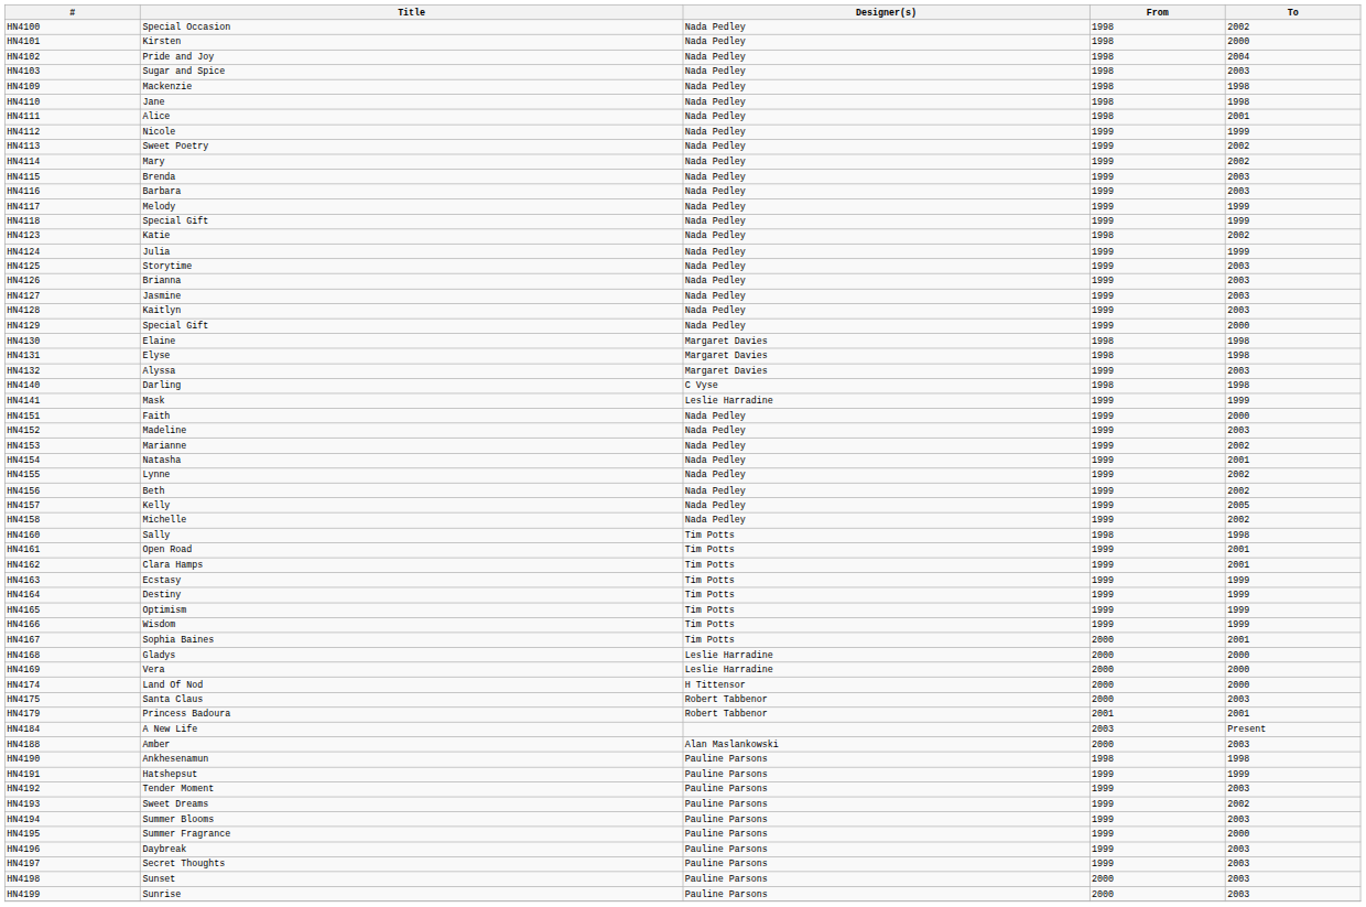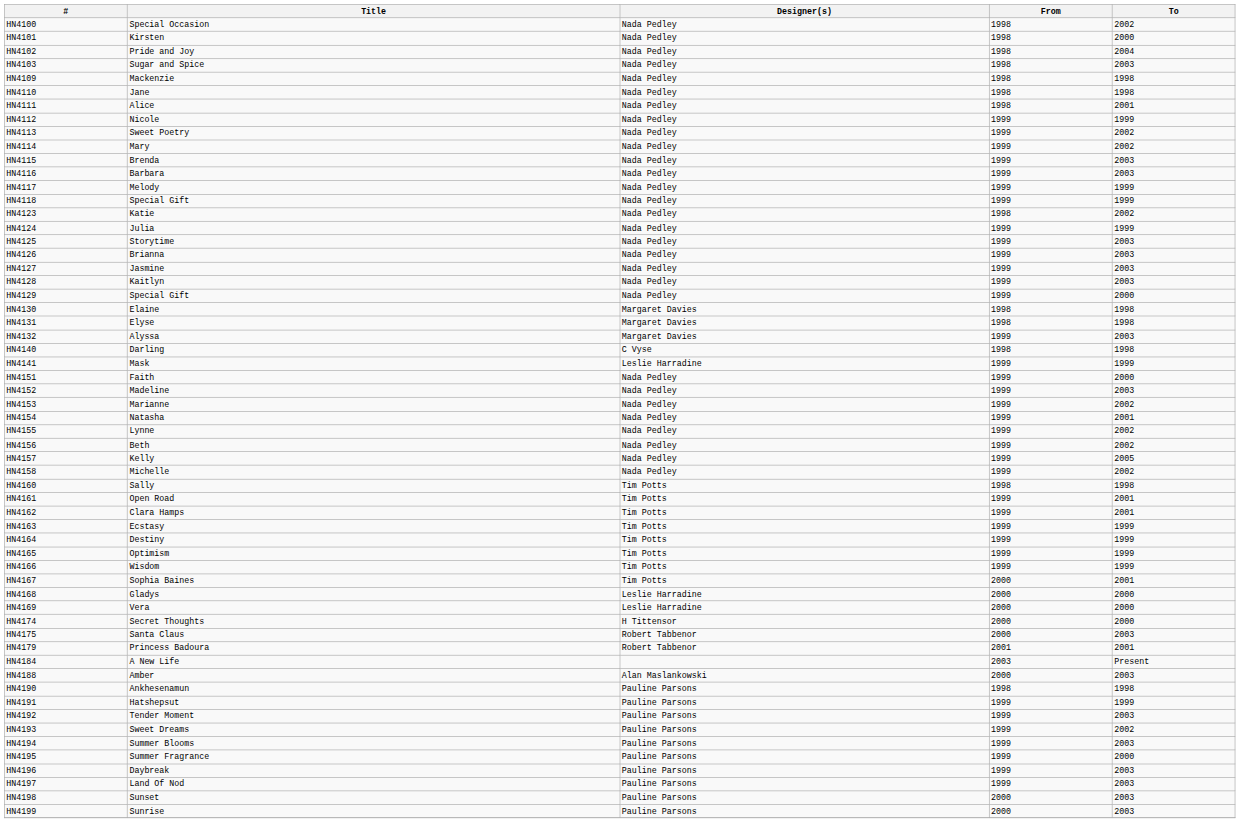 <table class="wikitable collapsible" width="97%" border="1" cellpadding="1" cellspacing="0" align="centre">
 <tr>
 <th width=10%>#</th>
 <th width=40%>Title</th>
 <th width=30%>Designer(s)</th>
 <th width=10%>From</th>
 <th width=10%>To</th>
 </tr>
 <tr>
 <td>HN4100</td>
 <td>Special Occasion</td>
 <td>Nada Pedley</td>
 <td>1998</td>
 <td>2002</td>
 </tr>
 <tr>
 <td>HN4101</td>
 <td>Kirsten</td>
 <td>Nada Pedley</td>
 <td>1998</td>
 <td>2000</td>
 </tr>
 <tr>
 <td>HN4102</td>
 <td>Pride and Joy</td>
 <td>Nada Pedley</td>
 <td>1998</td>
 <td>2004</td>
 </tr>
 <tr>
 <td>HN4103</td>
 <td>Sugar and Spice</td>
 <td>Nada Pedley</td>
 <td>1998</td>
 <td>2003</td>
 </tr>
 <tr>
 <td>HN4109</td>
 <td>Mackenzie</td>
 <td>Nada Pedley</td>
 <td>1998</td>
 <td>1998</td>
 </tr>
 <tr>
 <td>HN4110</td>
 <td>Jane</td>
 <td>Nada Pedley</td>
 <td>1998</td>
 <td>1998</td>
 </tr>
 <tr>
 <td>HN4111</td>
 <td>Alice</td>
 <td>Nada Pedley</td>
 <td>1998</td>
 <td>2001</td>
 </tr>
 <tr>
 <td>HN4112</td>
 <td>Nicole</td>
 <td>Nada Pedley</td>
 <td>1999</td>
 <td>1999</td>
 </tr>
 <tr>
 <td>HN4113</td>
 <td>Sweet Poetry</td>
 <td>Nada Pedley</td>
 <td>1999</td>
 <td>2002</td>
 </tr>
 <tr>
 <td>HN4114</td>
 <td>Mary</td>
 <td>Nada Pedley</td>
 <td>1999</td>
 <td>2002</td>
 </tr>
 <tr>
 <td>HN4115</td>
 <td>Brenda</td>
 <td>Nada Pedley</td>
 <td>1999</td>
 <td>2003</td>
 </tr>
 <tr>
 <td>HN4116</td>
 <td>Barbara</td>
 <td>Nada Pedley</td>
 <td>1999</td>
 <td>2003</td>
 </tr>
 <tr>
 <td>HN4117</td>
 <td>Melody</td>
 <td>Nada Pedley</td>
 <td>1999</td>
 <td>1999</td>
 </tr>
 <tr>
 <td>HN4118</td>
 <td>Special Gift</td>
 <td>Nada Pedley</td>
 <td>1999</td>
 <td>1999</td>
 </tr>
 <tr>
 <td>HN4123</td>
 <td>Katie</td>
 <td>Nada Pedley</td>
 <td>1998</td>
 <td>2002</td>
 </tr>
 <tr>
 <td>HN4124</td>
 <td>Julia</td>
 <td>Nada Pedley</td>
 <td>1999</td>
 <td>1999</td>
 </tr>
 <tr>
 <td>HN4125</td>
 <td>Storytime</td>
 <td>Nada Pedley</td>
 <td>1999</td>
 <td>2003</td>
 </tr>
 <tr>
 <td>HN4126</td>
 <td>Brianna</td>
 <td>Nada Pedley</td>
 <td>1999</td>
 <td>2003</td>
 </tr>
 <tr>
 <td>HN4127</td>
 <td>Jasmine</td>
 <td>Nada Pedley</td>
 <td>1999</td>
 <td>2003</td>
 </tr>
 <tr>
 <td>HN4128</td>
 <td>Kaitlyn</td>
 <td>Nada Pedley</td>
 <td>1999</td>
 <td>2003</td>
 </tr>
 <tr>
 <td>HN4129</td>
 <td>Special Gift</td>
 <td>Nada Pedley</td>
 <td>1999</td>
 <td>2000</td>
 </tr>
 <tr>
 <td>HN4130</td>
 <td>Elaine</td>
 <td>Margaret Davies</td>
 <td>1998</td>
 <td>1998</td>
 </tr>
 <tr>
 <td>HN4131</td>
 <td>Elyse</td>
 <td>Margaret Davies</td>
 <td>1998</td>
 <td>1998</td>
 </tr>
 <tr>
 <td>HN4132</td>
 <td>Alyssa</td>
 <td>Margaret Davies</td>
 <td>1999</td>
 <td>2003</td>
 </tr>
 <tr>
 <td>HN4140</td>
 <td>Darling</td>
 <td>C Vyse</td>
 <td>1998</td>
 <td>1998</td>
 </tr>
 <tr>
 <td>HN4141</td>
 <td>Mask</td>
 <td>Leslie Harradine</td>
 <td>1999</td>
 <td>1999</td>
 </tr>
 <tr>
 <td>HN4151</td>
 <td>Faith</td>
 <td>Nada Pedley</td>
 <td>1999</td>
 <td>2000</td>
 </tr>
 <tr>
 <td>HN4152</td>
 <td>Madeline</td>
 <td>Nada Pedley</td>
 <td>1999</td>
 <td>2003</td>
 </tr>
 <tr>
 <td>HN4153</td>
 <td>Marianne</td>
 <td>Nada Pedley</td>
 <td>1999</td>
 <td>2002</td>
 </tr>
 <tr>
 <td>HN4154</td>
 <td>Natasha</td>
 <td>Nada Pedley</td>
 <td>1999</td>
 <td>2001</td>
 </tr>
 <tr>
 <td>HN4155</td>
 <td>Lynne</td>
 <td>Nada Pedley</td>
 <td>1999</td>
 <td>2002</td>
 </tr>
 <tr>
 <td>HN4156</td>
 <td>Beth</td>
 <td>Nada Pedley</td>
 <td>1999</td>
 <td>2002</td>
 </tr>
 <tr>
 <td>HN4157</td>
 <td>Kelly</td>
 <td>Nada Pedley</td>
 <td>1999</td>
 <td>2005</td>
 </tr>
 <tr>
 <td>HN4158</td>
 <td>Michelle</td>
 <td>Nada Pedley</td>
 <td>1999</td>
 <td>2002</td>
 </tr>
 <tr>
 <td>HN4160</td>
 <td>Sally</td>
 <td>Tim Potts</td>
 <td>1998</td>
 <td>1998</td>
 </tr>
 <tr>
 <td>HN4161</td>
 <td>Open Road</td>
 <td>Tim Potts</td>
 <td>1999</td>
 <td>2001</td>
 </tr>
 <tr>
 <td>HN4162</td>
 <td>Clara Hamps</td>
 <td>Tim Potts</td>
 <td>1999</td>
 <td>2001</td>
 </tr>
 <tr>
 <td>HN4163</td>
 <td>Ecstasy</td>
 <td>Tim Potts</td>
 <td>1999</td>
 <td>1999</td>
 </tr>
 <tr>
 <td>HN4164</td>
 <td>Destiny</td>
 <td>Tim Potts</td>
 <td>1999</td>
 <td>1999</td>
 </tr>
 <tr>
 <td>HN4165</td>
 <td>Optimism</td>
 <td>Tim Potts</td>
 <td>1999</td>
 <td>1999</td>
 </tr>
 <tr>
 <td>HN4166</td>
 <td>Wisdom</td>
 <td>Tim Potts</td>
 <td>1999</td>
 <td>1999</td>
 </tr>
 <tr>
 <td>HN4167</td>
 <td>Sophia Baines</td>
 <td>Tim Potts</td>
 <td>2000</td>
 <td>2001</td>
 </tr>
 <tr>
 <td>HN4168</td>
 <td>Gladys</td>
 <td>Leslie Harradine</td>
 <td>2000</td>
 <td>2000</td>
 </tr>
 <tr>
 <td>HN4169</td>
 <td>Vera</td>
 <td>Leslie Harradine</td>
 <td>2000</td>
 <td>2000</td>
 </tr>
 <tr>
 <td>HN4174</td>
-<td>Land Of Nod</td>
+<td>Secret Thoughts</td>
 <td>H Tittensor</td>
 <td>2000</td>
 <td>2000</td>
 </tr>
 <tr>
 <td>HN4175</td>
 <td>Santa Claus</td>
 <td>Robert Tabbenor</td>
 <td>2000</td>
 <td>2003</td>
 </tr>
 <tr>
 <td>HN4179</td>
 <td>Princess Badoura</td>
 <td>Robert Tabbenor</td>
 <td>2001</td>
 <td>2001</td>
 </tr>
 <tr>
 <td>HN4184</td>
 <td>A New Life</td>
 <td></td>
 <td>2003</td>
 <td>Present</td>
 </tr>
 <tr>
 <td>HN4188</td>
 <td>Amber</td>
 <td>Alan Maslankowski</td>
 <td>2000</td>
 <td>2003</td>
 </tr>
 <tr>
 <td>HN4190</td>
 <td>Ankhesenamun</td>
 <td>Pauline Parsons</td>
 <td>1998</td>
 <td>1998</td>
 </tr>
 <tr>
 <td>HN4191</td>
 <td>Hatshepsut</td>
 <td>Pauline Parsons</td>
 <td>1999</td>
 <td>1999</td>
 </tr>
 <tr>
 <td>HN4192</td>
 <td>Tender Moment</td>
 <td>Pauline Parsons</td>
 <td>1999</td>
 <td>2003</td>
 </tr>
 <tr>
 <td>HN4193</td>
 <td>Sweet Dreams</td>
 <td>Pauline Parsons</td>
 <td>1999</td>
 <td>2002</td>
 </tr>
 <tr>
 <td>HN4194</td>
 <td>Summer Blooms</td>
 <td>Pauline Parsons</td>
 <td>1999</td>
 <td>2003</td>
 </tr>
 <tr>
 <td>HN4195</td>
 <td>Summer Fragrance</td>
 <td>Pauline Parsons</td>
 <td>1999</td>
 <td>2000</td>
 </tr>
 <tr>
 <td>HN4196</td>
 <td>Daybreak</td>
 <td>Pauline Parsons</td>
 <td>1999</td>
 <td>2003</td>
 </tr>
 <tr>
 <td>HN4197</td>
-<td>Secret Thoughts</td>
+<td>Land Of Nod</td>
 <td>Pauline Parsons</td>
 <td>1999</td>
 <td>2003</td>
 </tr>
 <tr>
 <td>HN4198</td>
 <td>Sunset</td>
 <td>Pauline Parsons</td>
 <td>2000</td>
 <td>2003</td>
 </tr>
 <tr>
 <td>HN4199</td>
 <td>Sunrise</td>
 <td>Pauline Parsons</td>
 <td>2000</td>
 <td>2003</td>
 </tr>
 <tr>
 </tr>
 </table>
